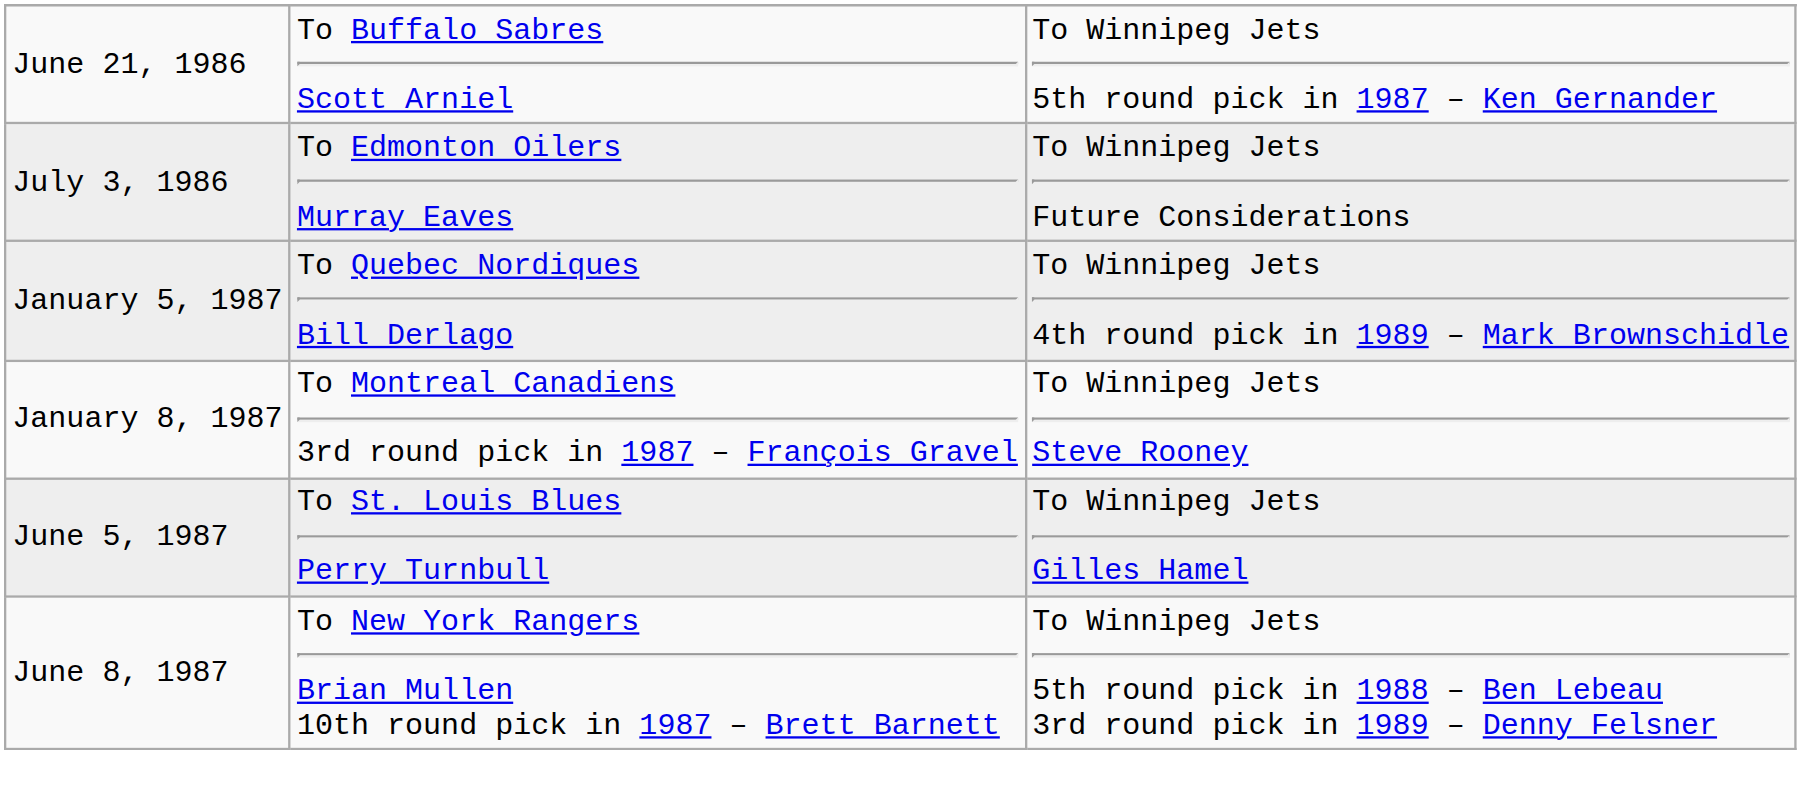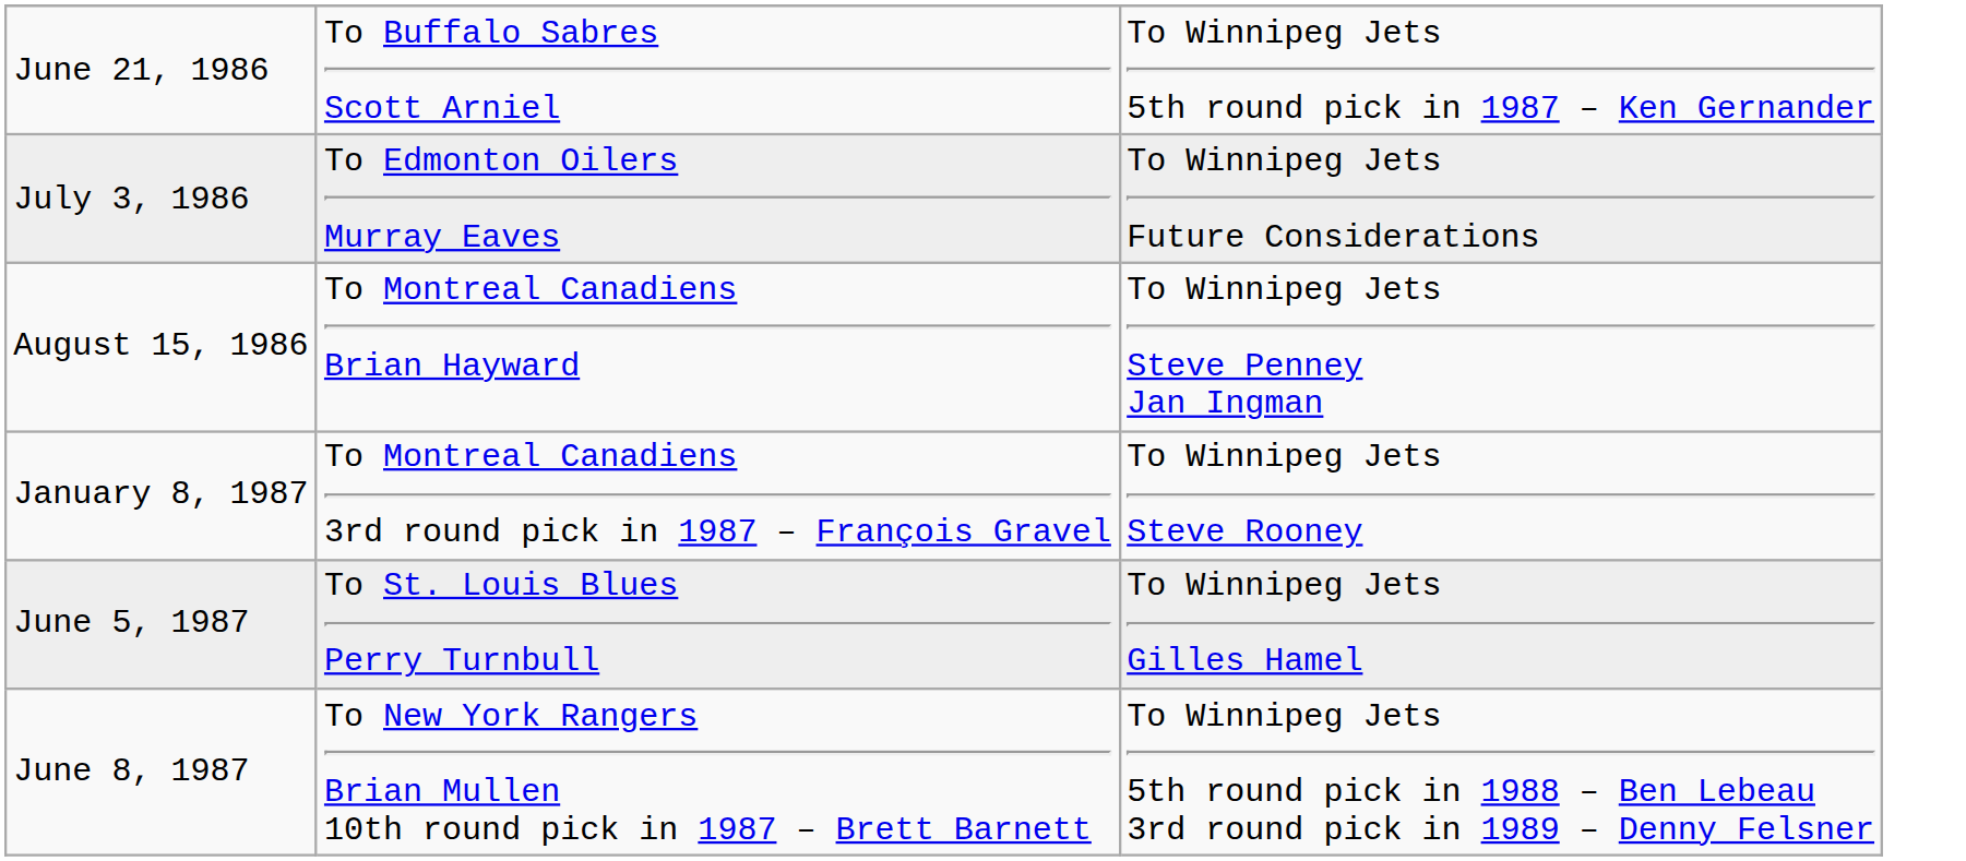 <table class="wikitable">
 <tr>
 </tr>
 <tr>
 <td>June 21, 1986</td>
 <td valign="top">To <a href='#'>Buffalo Sabres</a><hr><a href='#'>Scott Arniel</a></td>
 <td valign="top">To Winnipeg Jets<hr>5th round pick in <a href='#'>1987</a> – <a href='#'>Ken Gernander</a></td>
 </tr>
 <tr bgcolor="#eeeeee">
 <td>July 3, 1986</td>
 <td valign="top">To <a href='#'>Edmonton Oilers</a><hr><a href='#'>Murray Eaves</a></td>
 <td valign="top">To Winnipeg Jets<hr>Future Considerations</td>
 </tr>
-<tr bgcolor="#eeeeee">
-<td>January 5, 1987</td>
-<td valign="top">To <a href='#'>Quebec Nordiques</a><hr><a href='#'>Bill Derlago</a></td>
-<td valign="top">To Winnipeg Jets<hr>4th round pick in <a href='#'>1989</a> – <a href='#'>Mark Brownschidle</a></td>
+<tr>
+<td>August 15, 1986</td>
+<td valign="top">To <a href='#'>Montreal Canadiens</a><hr><a href='#'>Brian Hayward</a></td>
+<td valign="top">To Winnipeg Jets<hr><a href='#'>Steve Penney</a> <br> <a href='#'>Jan Ingman</a></td>
 </tr>
 <tr>
 <td>January 8, 1987</td>
 <td valign="top">To <a href='#'>Montreal Canadiens</a><hr>3rd round pick in <a href='#'>1987</a> – <a href='#'>François Gravel</a></td>
 <td valign="top">To Winnipeg Jets<hr><a href='#'>Steve Rooney</a></td>
 </tr>
 <tr bgcolor="#eeeeee">
 <td>June 5, 1987</td>
 <td valign="top">To <a href='#'>St. Louis Blues</a><hr><a href='#'>Perry Turnbull</a></td>
 <td valign="top">To Winnipeg Jets<hr><a href='#'>Gilles Hamel</a></td>
 </tr>
 <tr>
 <td>June 8, 1987</td>
 <td valign="top">To <a href='#'>New York Rangers</a><hr><a href='#'>Brian Mullen</a> <br> 10th round pick in <a href='#'>1987</a> – <a href='#'>Brett Barnett</a></td>
 <td valign="top">To Winnipeg Jets<hr>5th round pick in <a href='#'>1988</a> – <a href='#'>Ben Lebeau</a> <br> 3rd round pick in <a href='#'>1989</a> – <a href='#'>Denny Felsner</a></td>
 </tr>
 </table>
